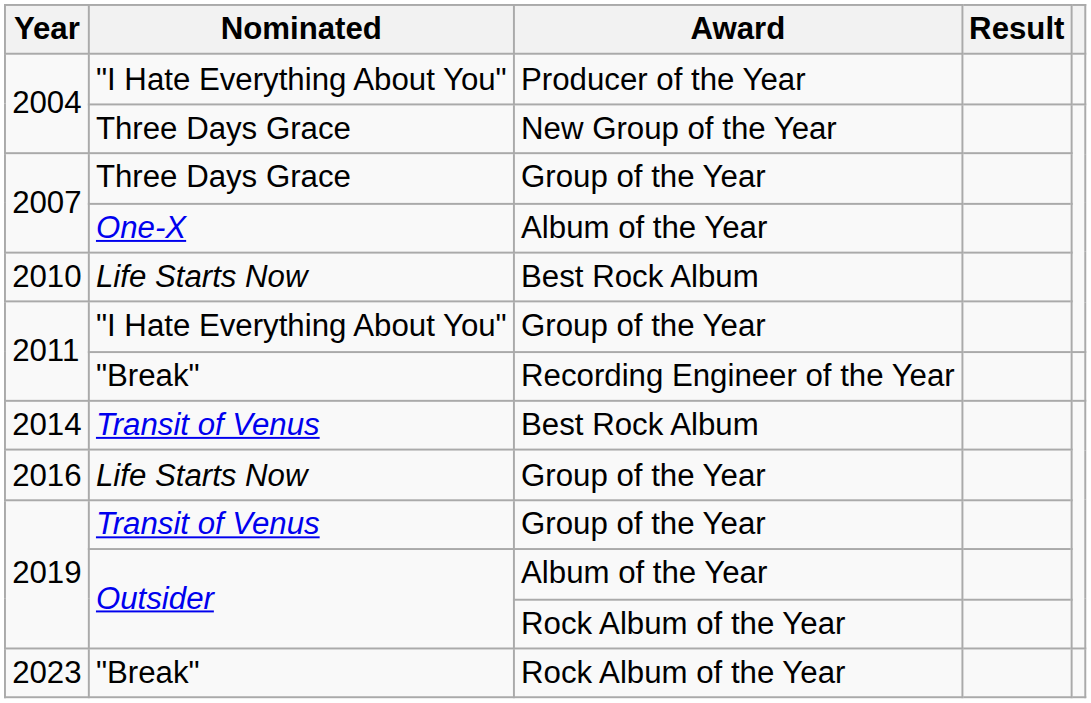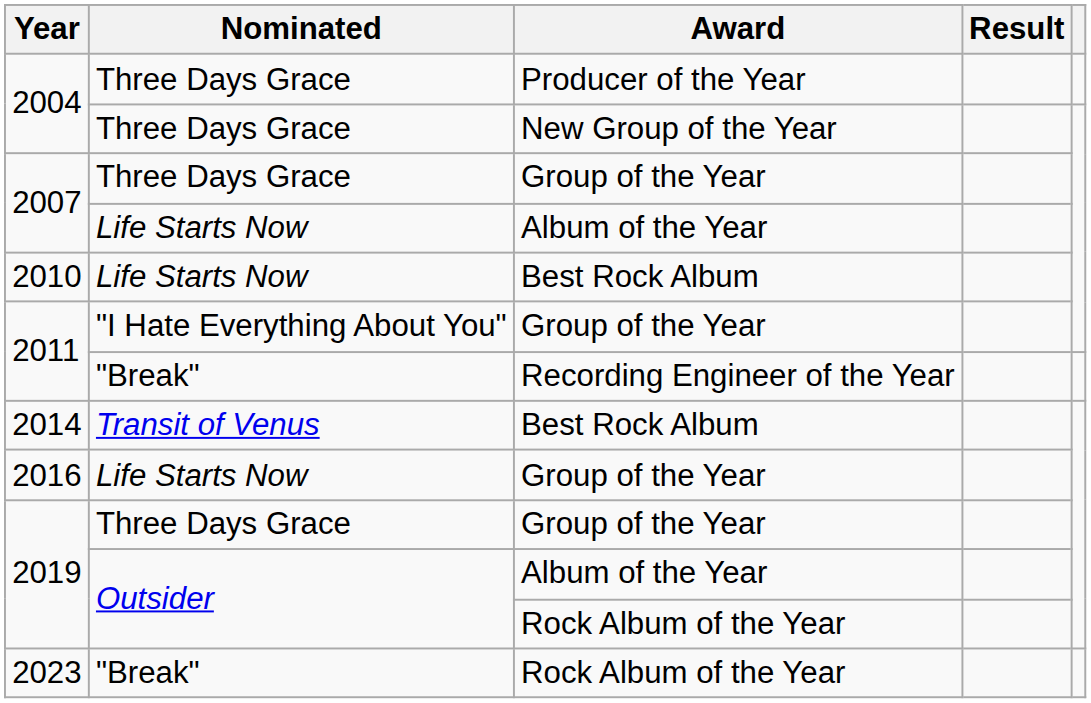 <table class="wikitable">
 <tr>
 <th>Year</th>
 <th>Nominated</th>
 <th>Award</th>
 <th>Result</th>
 <th></th>
 </tr>
 <tr>
 <td rowspan="2">2004</td>
-<td>"I Hate Everything About You"</td>
+<td>Three Days Grace</td>
 <td>Producer of the Year</td>
 <td></td>
 <td style="text-align:center;"></td>
 </tr>
 <tr>
 <td>Three Days Grace</td>
 <td>New Group of the Year</td>
 <td></td>
 <td style="text-align:center;" rowspan="5"></td>
 </tr>
 <tr>
 <td rowspan="2">2007</td>
 <td>Three Days Grace</td>
 <td>Group of the Year</td>
 <td></td>
 </tr>
 <tr>
-<td><em><a href='#'>One-X</a></em></td>
+<td><em>Life Starts Now</em></td>
 <td>Album of the Year</td>
 <td></td>
 </tr>
 <tr>
 <td>2010</td>
 <td><em>Life Starts Now</em></td>
 <td>Best Rock Album</td>
 <td></td>
 </tr>
 <tr>
 <td rowspan="2">2011</td>
 <td>"I Hate Everything About You"</td>
 <td>Group of the Year</td>
 <td></td>
 </tr>
 <tr>
 <td>"Break"</td>
 <td>Recording Engineer of the Year</td>
 <td></td>
 <td style="text-align:center;"></td>
 </tr>
 <tr>
 <td>2014</td>
 <td><em><a href='#'>Transit of Venus</a></em></td>
 <td>Best Rock Album</td>
 <td></td>
 <td style="text-align:center;" rowspan="5"></td>
 </tr>
 <tr>
 <td>2016</td>
 <td><em>Life Starts Now</em></td>
 <td>Group of the Year</td>
 <td></td>
 </tr>
 <tr>
 <td rowspan="3">2019</td>
-<td><em><a href='#'>Transit of Venus</a></em></td>
+<td>Three Days Grace</td>
 <td>Group of the Year</td>
 <td></td>
 </tr>
 <tr>
 <td rowspan="2"><em><a href='#'>Outsider</a></em></td>
 <td>Album of the Year</td>
 <td></td>
 </tr>
 <tr>
 <td>Rock Album of the Year</td>
 <td></td>
 </tr>
 <tr>
 <td>2023</td>
 <td>"Break"</td>
 <td>Rock Album of the Year</td>
 <td></td>
 <td style="text-align:center;"></td>
 </tr>
 </table>
